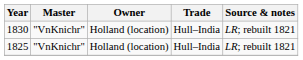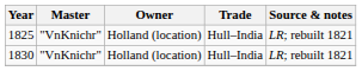 <table class="sortable wikitable">
 <tr>
 <th>Year</th>
 <th>Master</th>
 <th>Owner</th>
 <th>Trade</th>
 <th>Source & notes</th>
 </tr>
 <tr>
-<td>1830</td>
+<td>1825</td>
 <td>"VnKnichr"</td>
 <td>Holland (location)</td>
 <td>Hull–India</td>
 <td><em>LR</em>; rebuilt 1821</td>
 </tr>
 <tr>
-<td>1825</td>
+<td>1830</td>
 <td>"VnKnichr"</td>
 <td>Holland (location)</td>
 <td>Hull–India</td>
 <td><em>LR</em>; rebuilt 1821</td>
 </tr>
 <tr>
 </tr>
 </table>
